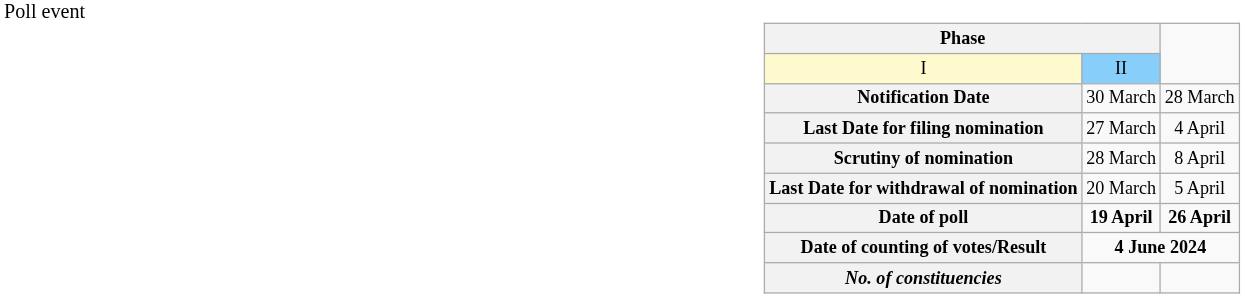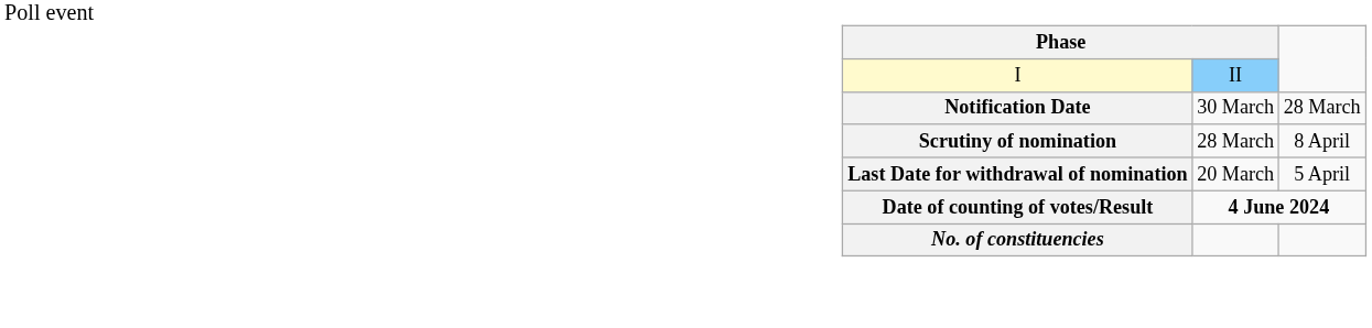 <table class="wikitable"style="text-align:center;margin:auto;font-size:90%;>
 <tr>
 <th rowspan="2">Poll event</th>
 <th colspan="2">Phase</th>
 </tr>
 <tr>
 <td bgcolor="#FFFACD">I</td>
 <td bgcolor="#87CEFA">II</td>
 </tr>
 <tr>
 <th>Notification Date</th>
 <td>30 March</td>
 <td>28 March</td>
 </tr>
 <tr>
-<th>Last Date for filing nomination</th>
-<td>27 March</td>
-<td>4 April</td>
-</tr>
-<tr>
 <th>Scrutiny of nomination</th>
 <td>28 March</td>
 <td>8 April</td>
 </tr>
 <tr>
 <th>Last Date for withdrawal of nomination</th>
 <td>20 March</td>
 <td>5 April</td>
-</tr>
-<tr>
-<th>Date of poll</th>
-<td><strong>19 April</strong></td>
-<td><strong>26 April</strong></td>
 </tr>
 <tr>
 <th>Date of counting of votes/Result</th>
 <td colspan="2"><strong>4 June 2024</strong></td>
 </tr>
 <tr>
 <th><strong><em>No. of constituencies</em></strong></th>
 <td></td>
 <td></td>
 </tr>
 </table>
